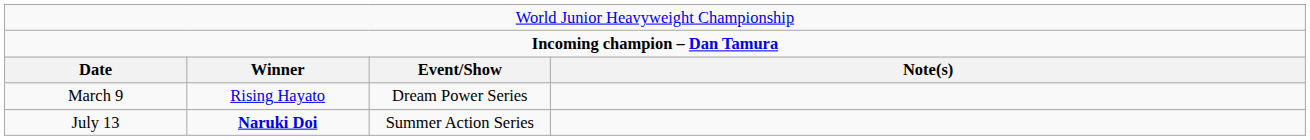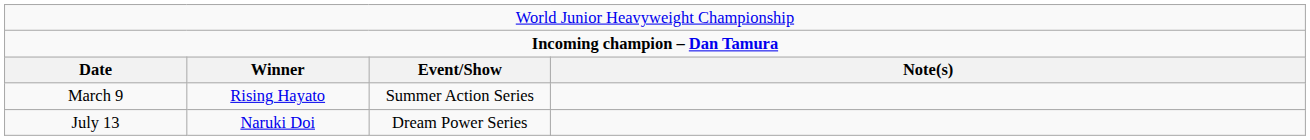 <table class="wikitable" style="text-align:center; width:100%;">
 <tr>
 <td colspan="4" style="text-align: center;"><a href='#'>World Junior Heavyweight Championship</a></td>
 </tr>
 <tr>
 <td colspan="4" style="text-align: center;"><strong>Incoming champion – <a href='#'>Dan Tamura</a></strong></td>
 </tr>
 <tr>
 <th width=14%>Date</th>
 <th width=14%>Winner</th>
 <th width=14%>Event/Show</th>
 <th width=58%>Note(s)</th>
 </tr>
 <tr>
 <td>March 9</td>
 <td><a href='#'>Rising Hayato</a></td>
-<td>Dream Power Series<br></td>
+<td>Summer Action Series<br></td>
 <td></td>
 </tr>
 <tr>
 <td>July 13</td>
-<td><strong><a href='#'>Naruki Doi</a></strong></td>
-<td>Summer Action Series<br></td>
+<td><a href='#'>Naruki Doi</a></td>
+<td>Dream Power Series<br></td>
 <td></td>
 </tr>
 </table>
